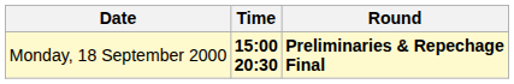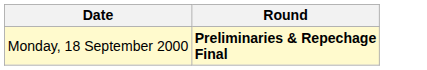 <table class="wikitable">
 <tr>
 <th>Date</th>
-<th>Time</th>
 <th>Round</th>
 </tr>
 <tr>
 <td style=background:lemonchiffon>Monday, 18 September 2000</td>
-<td style=background:lemonchiffon><strong>15:00<br>20:30</strong></td>
 <td style=background:lemonchiffon><strong>Preliminaries & Repechage<br>Final</strong></td>
 </tr>
 </table>
